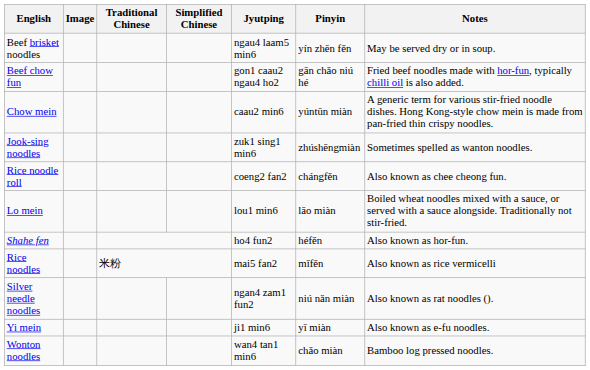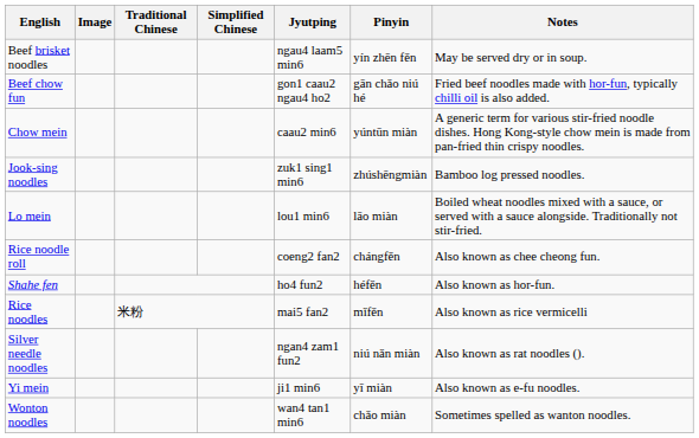 <table class="wikitable">
 <tr>
 <th>English</th>
 <th>Image</th>
 <th>Traditional Chinese</th>
 <th>Simplified Chinese</th>
 <th>Jyutping</th>
 <th>Pinyin</th>
 <th>Notes</th>
 </tr>
 <tr>
 <td>Beef <a href='#'>brisket</a> noodles</td>
 <td></td>
 <td></td>
 <td></td>
 <td>ngau4 laam5 min6</td>
 <td>yín zhēn fěn</td>
 <td>May be served dry or in soup.</td>
 </tr>
 <tr>
 <td><a href='#'>Beef chow fun</a></td>
 <td></td>
 <td></td>
 <td></td>
 <td>gon1 caau2 ngau4 ho2</td>
 <td>gān chǎo niú hé</td>
 <td>Fried beef noodles made with <a href='#'>hor-fun</a>, typically <a href='#'>chilli oil</a> is also added.</td>
 </tr>
 <tr>
 <td><a href='#'>Chow mein</a></td>
 <td></td>
 <td></td>
 <td></td>
 <td>caau2 min6</td>
 <td>yúntūn miàn</td>
 <td>A generic term for various stir-fried noodle dishes. Hong Kong-style chow mein is made from pan-fried thin crispy noodles.</td>
 </tr>
 <tr>
 <td><a href='#'>Jook-sing noodles</a></td>
 <td></td>
 <td></td>
 <td></td>
 <td>zuk1 sing1 min6</td>
 <td>zhúshēngmiàn</td>
-<td>Sometimes spelled as wanton noodles.</td>
+<td>Bamboo log pressed noodles.</td>
+</tr>
+<tr>
+<td><a href='#'>Lo mein</a></td>
+<td></td>
+<td></td>
+<td></td>
+<td>lou1 min6</td>
+<td>lāo miàn</td>
+<td>Boiled wheat noodles mixed with a sauce, or served with a sauce alongside. Traditionally not stir-fried.</td>
 </tr>
 <tr>
 <td><a href='#'>Rice noodle roll</a></td>
 <td></td>
 <td></td>
 <td></td>
 <td>coeng2 fan2</td>
 <td>chángfěn</td>
 <td>Also known as chee cheong fun.</td>
-</tr>
-<tr>
-<td><a href='#'>Lo mein</a></td>
-<td></td>
-<td></td>
-<td></td>
-<td>lou1 min6</td>
-<td>lāo miàn</td>
-<td>Boiled wheat noodles mixed with a sauce, or served with a sauce alongside. Traditionally not stir-fried.</td>
 </tr>
 <tr>
 <td><em><a href='#'>Shahe fen</a></em></td>
 <td></td>
 <td colspan="2" style="text-align:center"></td>
 <td>ho4 fun2</td>
 <td>héfěn</td>
 <td>Also known as hor-fun.</td>
 </tr>
 <tr>
 <td><a href='#'>Rice noodles</a></td>
 <td></td>
 <td colspan="2">米粉</td>
 <td>mai5 fan2</td>
 <td>mǐfěn</td>
 <td>Also known as rice vermicelli</td>
 </tr>
 <tr>
 <td><a href='#'>Silver needle noodles</a></td>
 <td></td>
 <td></td>
 <td></td>
 <td>ngan4 zam1 fun2</td>
 <td>niú nǎn miàn</td>
 <td>Also known as rat noodles ().</td>
 </tr>
 <tr>
 <td><a href='#'>Yi mein</a></td>
 <td></td>
 <td></td>
 <td></td>
 <td>ji1 min6</td>
 <td>yī miàn</td>
 <td>Also known as e-fu noodles.</td>
 </tr>
 <tr>
 <td><a href='#'>Wonton noodles</a></td>
 <td></td>
 <td></td>
 <td></td>
 <td>wan4 tan1 min6</td>
 <td>chǎo miàn</td>
-<td>Bamboo log pressed noodles.</td>
+<td>Sometimes spelled as wanton noodles.</td>
 </tr>
 </table>
